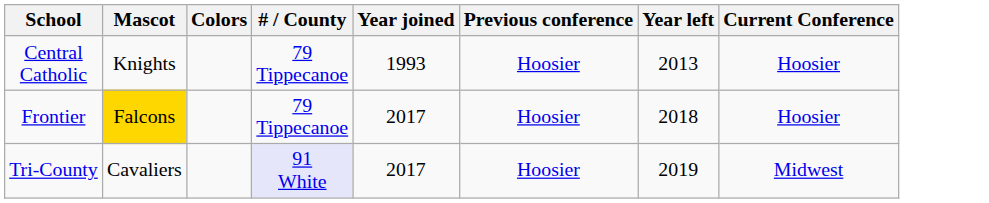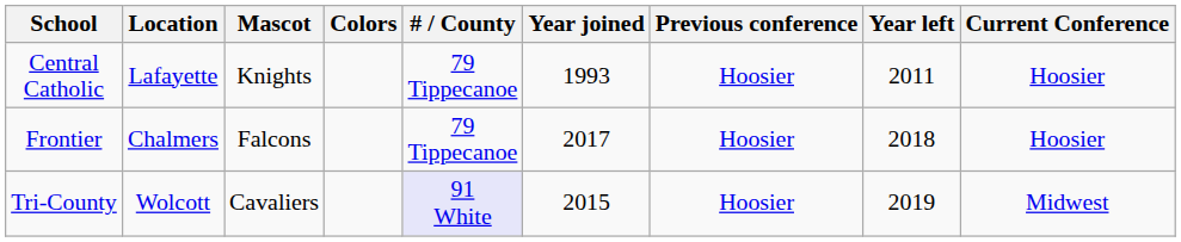 <table class="wikitable" style="text-align:center;">
 <tr>
 <th>School</th>
+<th>Location</th>
 <th>Mascot</th>
 <th>Colors</th>
 <th># / County</th>
 <th>Year joined</th>
 <th>Previous conference</th>
 <th>Year left</th>
 <th>Current Conference</th>
 </tr>
 <tr>
 <td><a href='#'>Central<br>Catholic</a></td>
+<td><a href='#'>Lafayette</a></td>
 <td>Knights</td>
 <td> </td>
 <td><a href='#'>79 <br> Tippecanoe</a></td>
 <td>1993</td>
 <td><a href='#'>Hoosier</a></td>
-<td>2013</td>
+<td>2011</td>
 <td><a href='#'>Hoosier</a></td>
 </tr>
 <tr>
 <td><a href='#'>Frontier</a></td>
-<td style="background: gold;">Falcons</td>
+<td><a href='#'>Chalmers</a></td>
+<td>Falcons</td>
 <td>  </td>
 <td><a href='#'>79 <br> Tippecanoe</a></td>
 <td>2017</td>
 <td><a href='#'>Hoosier</a></td>
 <td>2018</td>
 <td><a href='#'>Hoosier</a></td>
 </tr>
 <tr>
 <td><a href='#'>Tri-County</a></td>
+<td><a href='#'>Wolcott</a></td>
 <td>Cavaliers</td>
 <td>  </td>
 <td style="background: lavender;"><a href='#'>91 <br>White</a></td>
-<td>2017</td>
+<td>2015</td>
 <td><a href='#'>Hoosier</a></td>
 <td>2019</td>
 <td><a href='#'>Midwest</a></td>
 </tr>
 </table>
